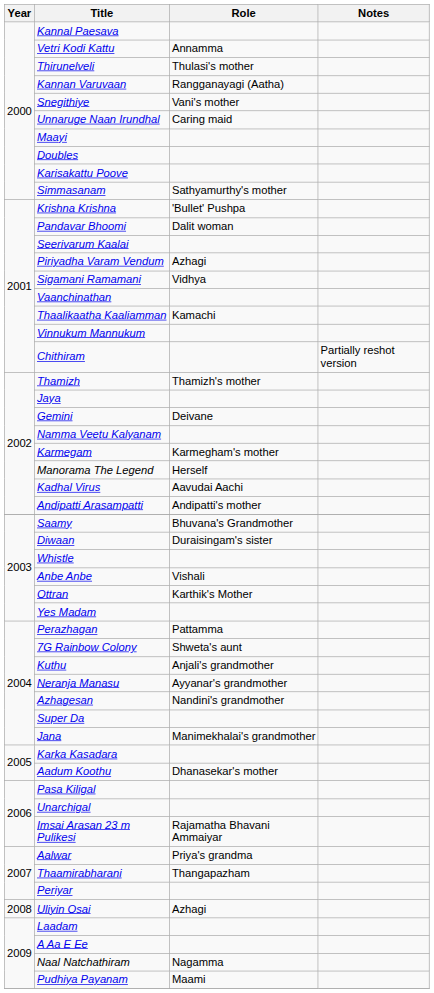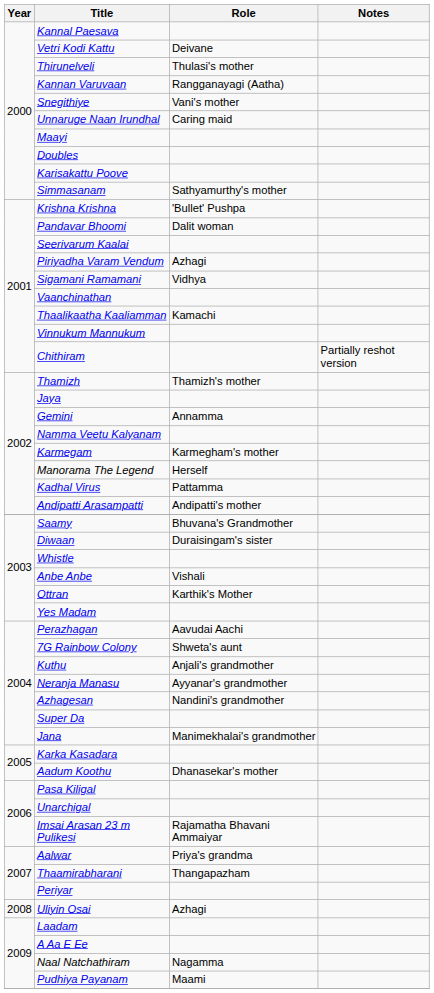 <table class="wikitable">
 <tr style="text-align:center;">
 <th>Year</th>
 <th>Title</th>
 <th>Role</th>
 <th>Notes</th>
 </tr>
 <tr>
 <td rowspan="10">2000</td>
 <td><em><a href='#'>Kannal Paesava</a></em></td>
 <td></td>
 <td></td>
 </tr>
 <tr>
 <td><em><a href='#'>Vetri Kodi Kattu</a></em></td>
-<td>Annamma</td>
+<td>Deivane</td>
 <td></td>
 </tr>
 <tr>
 <td><em><a href='#'>Thirunelveli</a></em></td>
 <td>Thulasi's mother</td>
 <td></td>
 </tr>
 <tr>
 <td><em><a href='#'>Kannan Varuvaan</a></em></td>
 <td>Rangganayagi (Aatha)</td>
 <td></td>
 </tr>
 <tr>
 <td><em><a href='#'>Snegithiye</a></em></td>
 <td>Vani's mother</td>
 <td></td>
 </tr>
 <tr>
 <td><em> <a href='#'>Unnaruge Naan Irundhal</a></em></td>
 <td>Caring maid</td>
 <td></td>
 </tr>
 <tr>
 <td><em><a href='#'>Maayi</a></em></td>
 <td></td>
 <td></td>
 </tr>
 <tr>
 <td><em><a href='#'>Doubles</a></em></td>
 <td></td>
 <td></td>
 </tr>
 <tr>
 <td><em><a href='#'>Karisakattu Poove</a></em></td>
 <td></td>
 <td></td>
 </tr>
 <tr>
 <td><em><a href='#'>Simmasanam</a></em></td>
 <td>Sathyamurthy's mother</td>
 <td></td>
 </tr>
 <tr>
 <td rowspan="9">2001</td>
 <td><em><a href='#'>Krishna Krishna</a></em></td>
 <td>'Bullet' Pushpa</td>
 <td></td>
 </tr>
 <tr>
 <td><em><a href='#'>Pandavar Bhoomi</a></em></td>
 <td>Dalit woman</td>
 <td></td>
 </tr>
 <tr>
 <td><em><a href='#'>Seerivarum Kaalai</a></em></td>
 <td></td>
 <td></td>
 </tr>
 <tr>
 <td><em><a href='#'>Piriyadha Varam Vendum</a></em></td>
 <td>Azhagi</td>
 <td></td>
 </tr>
 <tr>
 <td><em><a href='#'>Sigamani Ramamani</a></em></td>
 <td>Vidhya</td>
 <td></td>
 </tr>
 <tr>
 <td><em><a href='#'>Vaanchinathan</a></em></td>
 <td></td>
 <td></td>
 </tr>
 <tr>
 <td><em><a href='#'>Thaalikaatha Kaaliamman</a></em></td>
 <td>Kamachi</td>
 <td></td>
 </tr>
 <tr>
 <td><em><a href='#'>Vinnukum Mannukum</a></em></td>
 <td></td>
 <td></td>
 </tr>
 <tr>
 <td><em><a href='#'>Chithiram</a></em></td>
 <td></td>
 <td>Partially reshot version</td>
 </tr>
 <tr>
 <td rowspan="8">2002</td>
 <td><em><a href='#'>Thamizh</a></em></td>
 <td>Thamizh's mother</td>
 <td></td>
 </tr>
 <tr>
 <td><em><a href='#'>Jaya</a></em></td>
 <td></td>
 <td></td>
 </tr>
 <tr>
 <td><em><a href='#'>Gemini</a></em></td>
-<td>Deivane</td>
+<td>Annamma</td>
 <td></td>
 </tr>
 <tr>
 <td><em><a href='#'>Namma Veetu Kalyanam</a></em></td>
 <td></td>
 <td></td>
 </tr>
 <tr>
 <td><em><a href='#'>Karmegam</a></em></td>
 <td>Karmegham's mother</td>
 <td></td>
 </tr>
 <tr>
 <td><em>Manorama The Legend</em></td>
 <td>Herself</td>
 <td></td>
 </tr>
 <tr>
 <td><em><a href='#'>Kadhal Virus</a></em></td>
-<td>Aavudai Aachi</td>
+<td>Pattamma</td>
 <td></td>
 </tr>
 <tr>
 <td><em><a href='#'>Andipatti Arasampatti</a></em></td>
 <td>Andipatti's mother</td>
 <td></td>
 </tr>
 <tr>
 </tr>
 <tr>
 <td rowspan="6">2003</td>
 <td><em><a href='#'>Saamy</a></em></td>
 <td>Bhuvana's Grandmother</td>
 <td></td>
 </tr>
 <tr>
 <td><em><a href='#'>Diwaan</a></em></td>
 <td>Duraisingam's sister</td>
 <td></td>
 </tr>
 <tr>
 <td><em><a href='#'>Whistle</a></em></td>
 <td></td>
 <td></td>
 </tr>
 <tr>
 <td><em><a href='#'>Anbe Anbe</a></em></td>
 <td>Vishali</td>
 <td></td>
 </tr>
 <tr>
 <td><em><a href='#'>Ottran</a></em></td>
 <td>Karthik's Mother</td>
 <td></td>
 </tr>
 <tr>
 <td><em><a href='#'>Yes Madam</a></em></td>
 <td></td>
 <td></td>
 </tr>
 <tr>
 <td rowspan="7">2004</td>
 <td><em><a href='#'>Perazhagan</a></em></td>
-<td>Pattamma</td>
+<td>Aavudai Aachi</td>
 <td></td>
 </tr>
 <tr>
 <td><em><a href='#'>7G Rainbow Colony</a></em></td>
 <td>Shweta's aunt</td>
 <td></td>
 </tr>
 <tr>
 <td><em><a href='#'>Kuthu</a></em></td>
 <td>Anjali's grandmother</td>
 <td></td>
 </tr>
 <tr>
 <td><em><a href='#'>Neranja Manasu</a></em></td>
 <td>Ayyanar's grandmother</td>
 <td></td>
 </tr>
 <tr>
 <td><em><a href='#'>Azhagesan</a></em></td>
 <td>Nandini's grandmother</td>
 <td></td>
 </tr>
 <tr>
 <td><em><a href='#'>Super Da</a></em></td>
 <td></td>
 <td></td>
 </tr>
 <tr>
 <td><em><a href='#'>Jana</a></em></td>
 <td>Manimekhalai's grandmother</td>
 <td></td>
 </tr>
 <tr>
 <td rowspan="2">2005</td>
 <td><em><a href='#'>Karka Kasadara</a></em></td>
 <td></td>
 <td></td>
 </tr>
 <tr>
 <td><em><a href='#'>Aadum Koothu</a></em></td>
 <td>Dhanasekar's mother</td>
 <td></td>
 </tr>
 <tr>
 <td rowspan="3">2006</td>
 <td><em><a href='#'>Pasa Kiligal</a></em></td>
 <td></td>
 <td></td>
 </tr>
 <tr>
 <td><em><a href='#'>Unarchigal</a></em></td>
 <td></td>
 <td></td>
 </tr>
 <tr>
 <td><em><a href='#'>Imsai Arasan 23 m Pulikesi</a></em></td>
 <td>Rajamatha Bhavani Ammaiyar</td>
 <td></td>
 </tr>
 <tr>
 <td rowspan="3">2007</td>
 <td><em><a href='#'>Aalwar</a></em></td>
 <td>Priya's grandma</td>
 <td></td>
 </tr>
 <tr>
 <td><em><a href='#'>Thaamirabharani</a></em></td>
 <td>Thangapazham</td>
 <td></td>
 </tr>
 <tr>
 <td><em><a href='#'>Periyar</a></em></td>
 <td></td>
 <td></td>
 </tr>
 <tr>
 <td>2008</td>
 <td><em><a href='#'>Uliyin Osai</a></em></td>
 <td>Azhagi</td>
 <td></td>
 </tr>
 <tr>
 <td rowspan="4">2009</td>
 <td><em><a href='#'>Laadam</a></em></td>
 <td></td>
 <td></td>
 </tr>
 <tr>
 <td><em><a href='#'>A Aa E Ee</a></em></td>
 <td></td>
 <td></td>
 </tr>
 <tr>
 <td><em>Naal Natchathiram</em></td>
 <td>Nagamma</td>
 <td></td>
 </tr>
 <tr>
 <td><em><a href='#'>Pudhiya Payanam</a></em></td>
 <td>Maami</td>
 <td></td>
 </tr>
 <tr>
 </tr>
 </table>
